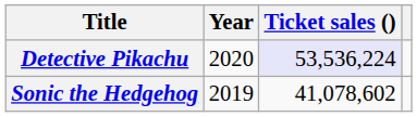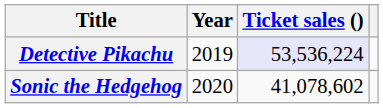 <table class="wikitable sortable plainrowheaders" style="margin:auto; margin:auto; text-align:center">
 <tr>
 <th>Title</th>
 <th>Year</th>
 <th><a href='#'>Ticket sales</a> ()</th>
 <th class="unsortable"></th>
 </tr>
 <tr>
 <th scope="row"><em><a href='#'>Detective Pikachu</a></em></th>
-<td style="text-align:center">2020</td>
+<td style="text-align:center">2019</td>
 <td style="background: lavender; text-align:right">53,536,224</td>
 <td></td>
 </tr>
 <tr>
 <th scope="row"><em><a href='#'>Sonic the Hedgehog</a></em></th>
-<td style="text-align:center">2019</td>
+<td style="text-align:center">2020</td>
 <td style="text-align:right">41,078,602</td>
 <td></td>
 </tr>
 </table>
